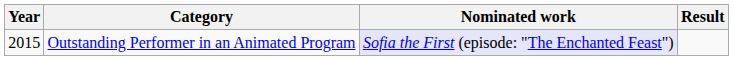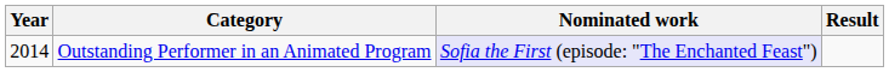 <table class="wikitable">
 <tr>
 <th>Year</th>
 <th>Category</th>
 <th>Nominated work</th>
 <th>Result</th>
 </tr>
 <tr>
-<td>2015</td>
+<td>2014</td>
 <td><a href='#'>Outstanding Performer in an Animated Program</a></td>
 <td style="background: lavender;"><em><a href='#'>Sofia the First</a></em> (episode: "<a href='#'>The Enchanted Feast</a>")</td>
 <td></td>
 </tr>
 <tr>
 </tr>
 </table>
